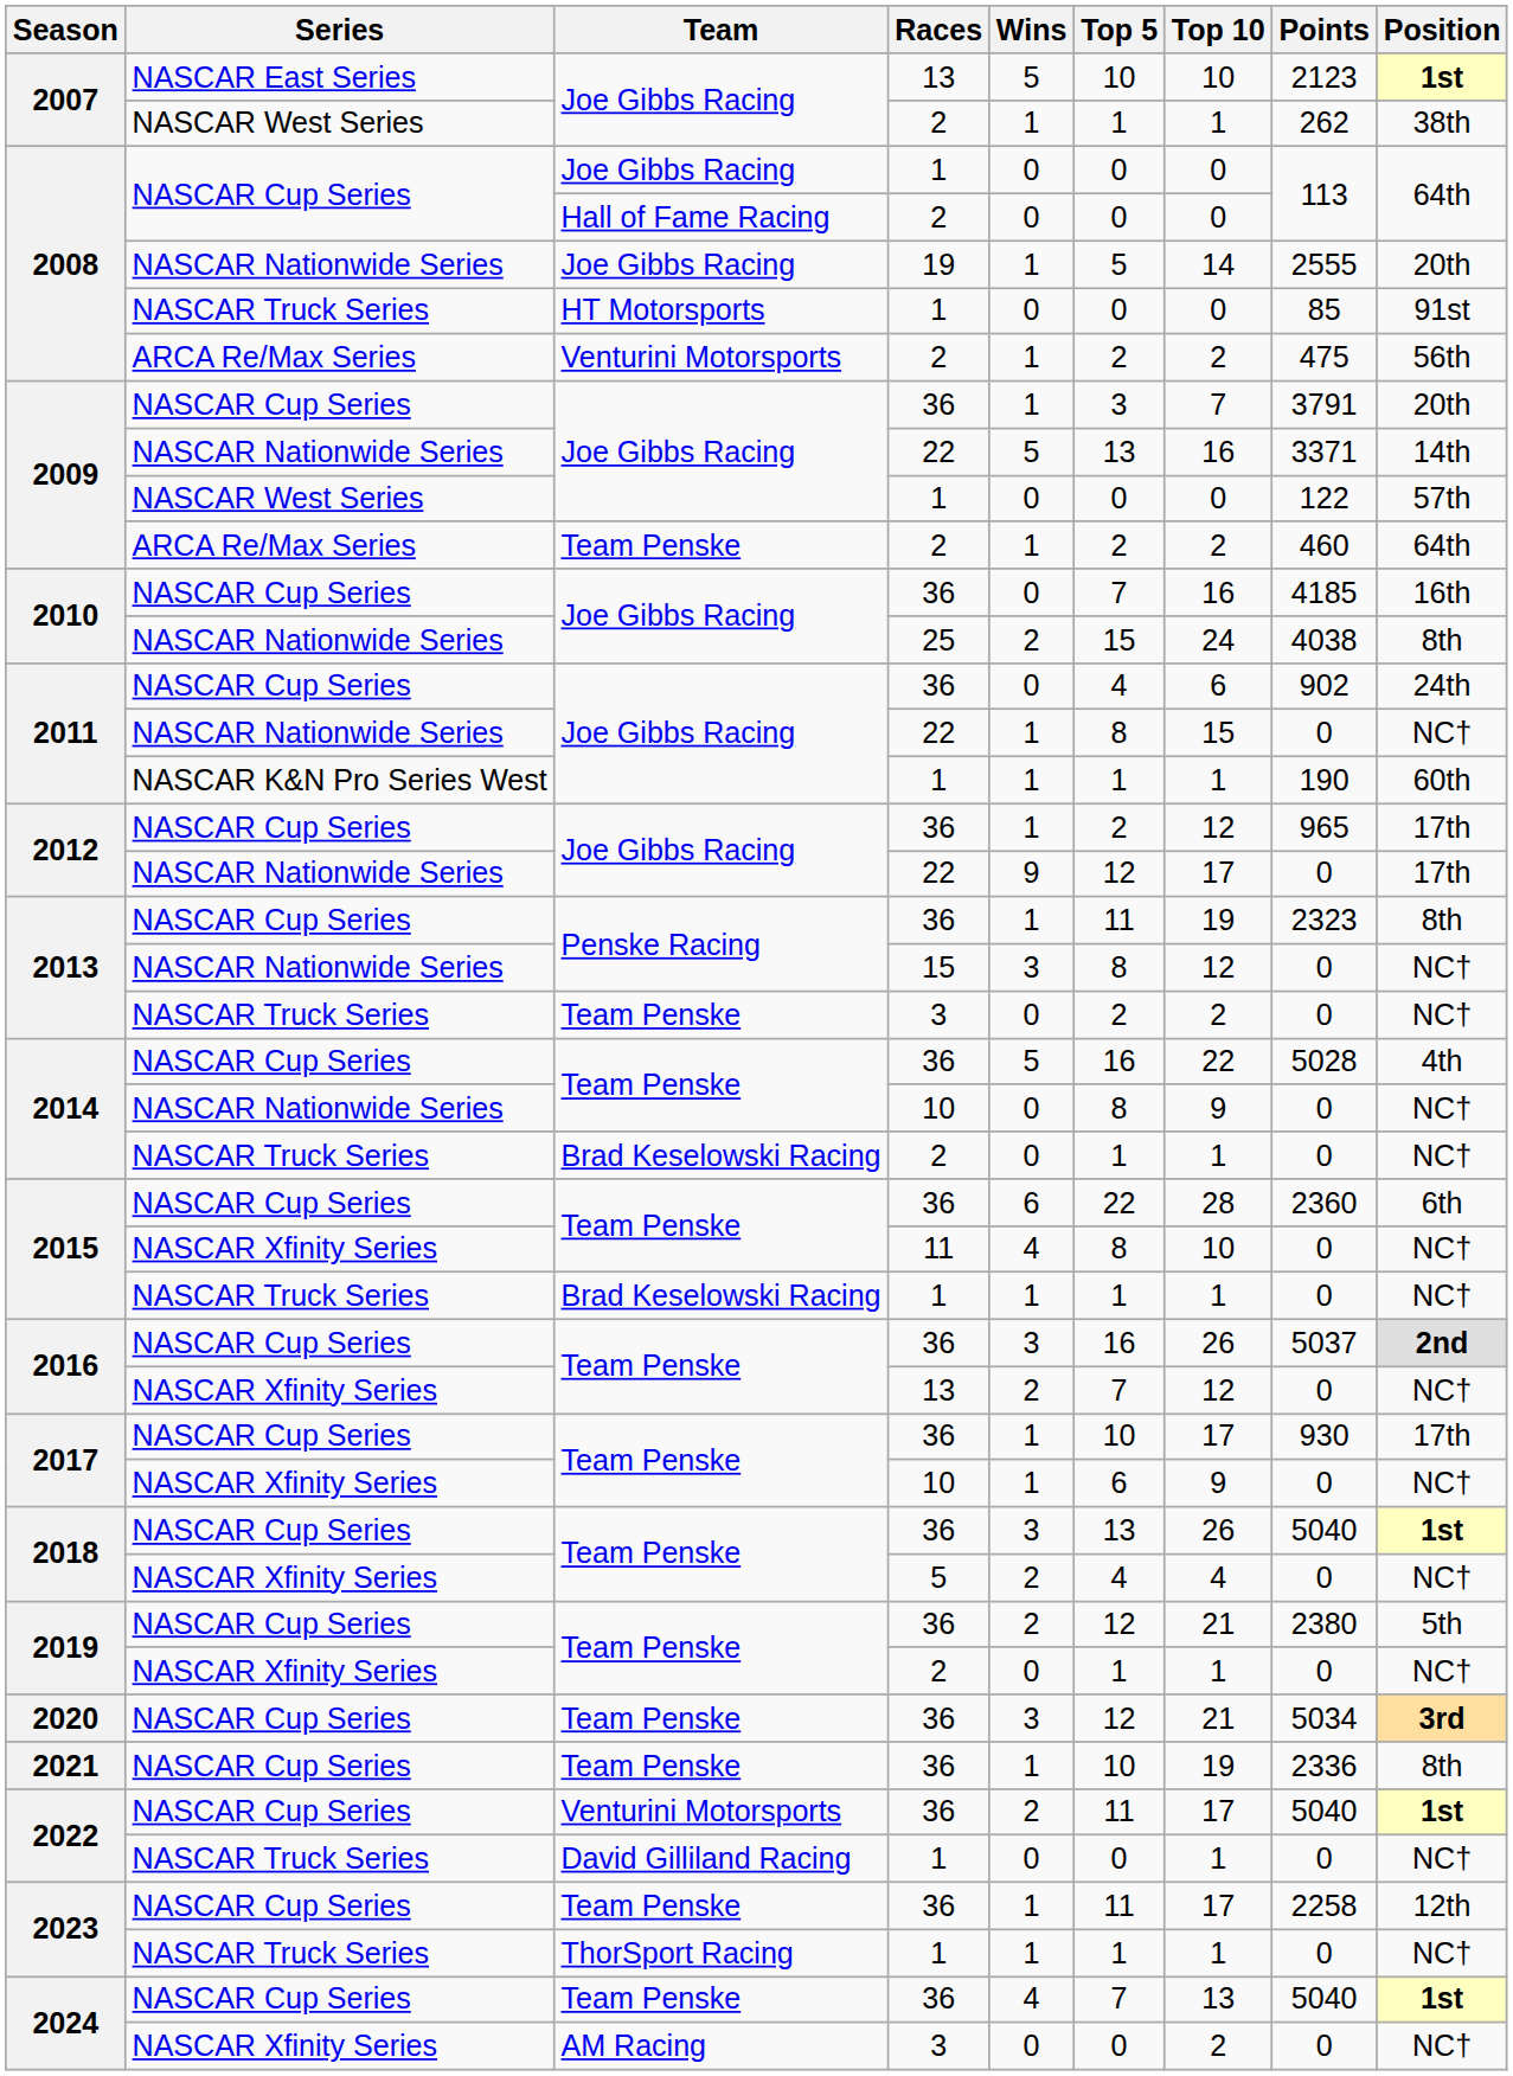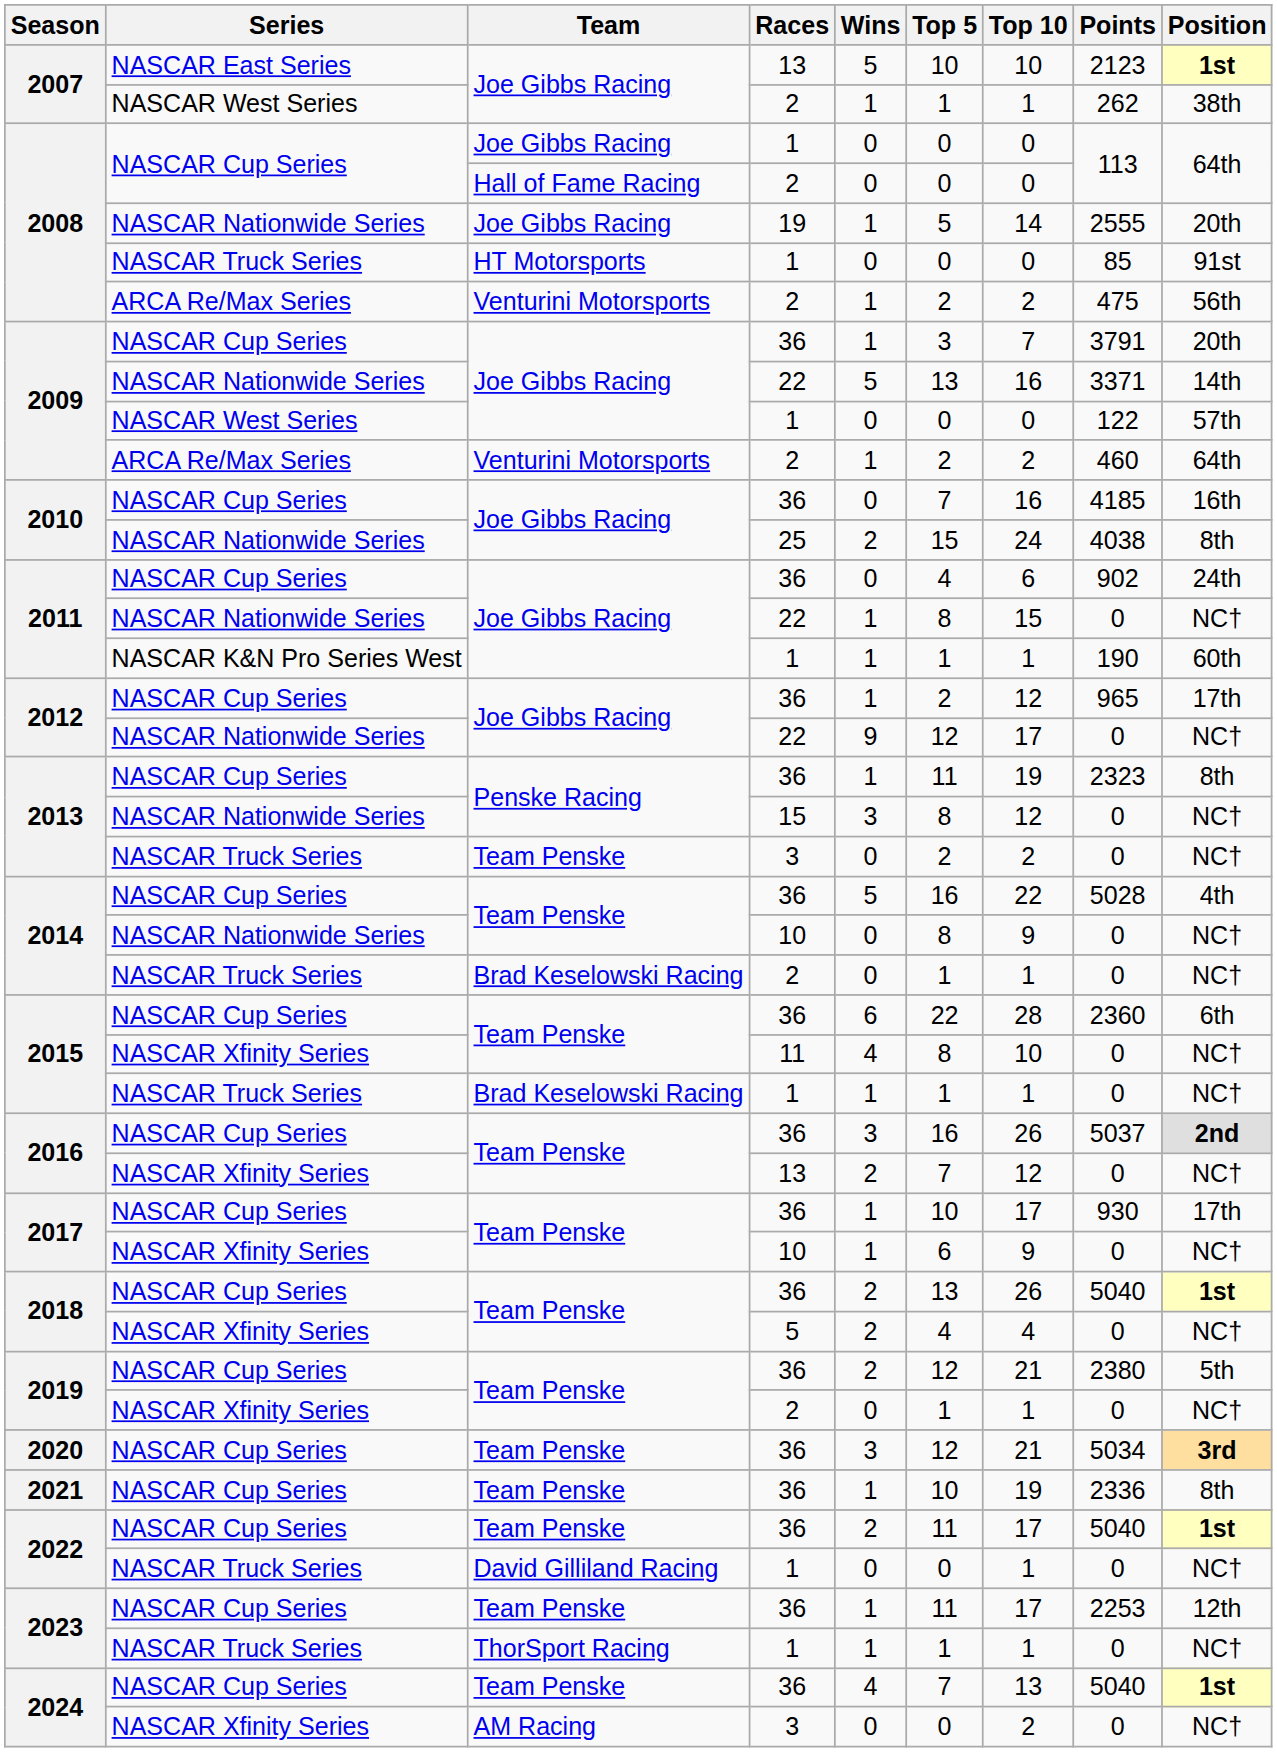 <table class="wikitable" style="font-size: 90%; text-align:center">
 <tr>
 <th>Season</th>
 <th>Series</th>
 <th>Team</th>
 <th>Races</th>
 <th>Wins</th>
 <th>Top 5</th>
 <th>Top 10</th>
 <th>Points</th>
 <th>Position</th>
 </tr>
 <tr>
 <th rowspan=2>2007</th>
 <td align=left><a href='#'>NASCAR East Series</a></td>
 <td rowspan=2 align=left><a href='#'>Joe Gibbs Racing</a></td>
 <td>13</td>
 <td>5</td>
 <td>10</td>
 <td>10</td>
 <td>2123</td>
 <td style="background:#FFFFBF;"><strong>1st</strong></td>
 </tr>
 <tr>
 <td align=left>NASCAR West Series</td>
 <td>2</td>
 <td>1</td>
 <td>1</td>
 <td>1</td>
 <td>262</td>
 <td>38th</td>
 </tr>
 <tr>
 <th rowspan=5>2008</th>
 <td rowspan=2 align=left><a href='#'>NASCAR Cup Series</a></td>
 <td align=left><a href='#'>Joe Gibbs Racing</a></td>
 <td>1</td>
 <td>0</td>
 <td>0</td>
 <td>0</td>
 <td rowspan=2>113</td>
 <td rowspan=2>64th</td>
 </tr>
 <tr>
 <td align=left><a href='#'>Hall of Fame Racing</a></td>
 <td>2</td>
 <td>0</td>
 <td>0</td>
 <td>0</td>
 </tr>
 <tr>
 <td align=left><a href='#'>NASCAR Nationwide Series</a></td>
 <td align=left><a href='#'>Joe Gibbs Racing</a></td>
 <td>19</td>
 <td>1</td>
 <td>5</td>
 <td>14</td>
 <td>2555</td>
 <td>20th</td>
 </tr>
 <tr>
 <td align=left><a href='#'>NASCAR Truck Series</a></td>
 <td align=left><a href='#'>HT Motorsports</a></td>
 <td>1</td>
 <td>0</td>
 <td>0</td>
 <td>0</td>
 <td>85</td>
 <td>91st</td>
 </tr>
 <tr>
 <td align=left><a href='#'>ARCA Re/Max Series</a></td>
 <td align=left><a href='#'>Venturini Motorsports</a></td>
 <td>2</td>
 <td>1</td>
 <td>2</td>
 <td>2</td>
 <td>475</td>
 <td>56th</td>
 </tr>
 <tr>
 <th rowspan=4>2009</th>
 <td align=left><a href='#'>NASCAR Cup Series</a></td>
 <td rowspan=3 align=left><a href='#'>Joe Gibbs Racing</a></td>
 <td>36</td>
 <td>1</td>
 <td>3</td>
 <td>7</td>
 <td>3791</td>
 <td>20th</td>
 </tr>
 <tr>
 <td align=left><a href='#'>NASCAR Nationwide Series</a></td>
 <td>22</td>
 <td>5</td>
 <td>13</td>
 <td>16</td>
 <td>3371</td>
 <td>14th</td>
 </tr>
 <tr>
 <td align=left><a href='#'>NASCAR West Series</a></td>
 <td>1</td>
 <td>0</td>
 <td>0</td>
 <td>0</td>
 <td>122</td>
 <td>57th</td>
 </tr>
 <tr>
 <td align=left><a href='#'>ARCA Re/Max Series</a></td>
-<td align=left><a href='#'>Team Penske</a></td>
+<td align=left><a href='#'>Venturini Motorsports</a></td>
 <td>2</td>
 <td>1</td>
 <td>2</td>
 <td>2</td>
 <td>460</td>
 <td>64th</td>
 </tr>
 <tr>
 <th rowspan=2>2010</th>
 <td align=left><a href='#'>NASCAR Cup Series</a></td>
 <td rowspan=2 align=left><a href='#'>Joe Gibbs Racing</a></td>
 <td>36</td>
 <td>0</td>
 <td>7</td>
 <td>16</td>
 <td>4185</td>
 <td>16th</td>
 </tr>
 <tr>
 <td align=left><a href='#'>NASCAR Nationwide Series</a></td>
 <td>25</td>
 <td>2</td>
 <td>15</td>
 <td>24</td>
 <td>4038</td>
 <td>8th</td>
 </tr>
 <tr>
 <th rowspan=3>2011</th>
 <td align=left><a href='#'>NASCAR Cup Series</a></td>
 <td rowspan=3 align=left><a href='#'>Joe Gibbs Racing</a></td>
 <td>36</td>
 <td>0</td>
 <td>4</td>
 <td>6</td>
 <td>902</td>
 <td>24th</td>
 </tr>
 <tr>
 <td align=left><a href='#'>NASCAR Nationwide Series</a></td>
 <td>22</td>
 <td>1</td>
 <td>8</td>
 <td>15</td>
 <td>0</td>
 <td>NC†</td>
 </tr>
 <tr>
 <td align=left>NASCAR K&N Pro Series West</td>
 <td>1</td>
 <td>1</td>
 <td>1</td>
 <td>1</td>
 <td>190</td>
 <td>60th</td>
 </tr>
 <tr>
 <th rowspan=2>2012</th>
 <td align=left><a href='#'>NASCAR Cup Series</a></td>
 <td rowspan=2 align=left><a href='#'>Joe Gibbs Racing</a></td>
 <td>36</td>
 <td>1</td>
 <td>2</td>
 <td>12</td>
 <td>965</td>
 <td>17th</td>
 </tr>
 <tr>
 <td align=left><a href='#'>NASCAR Nationwide Series</a></td>
 <td>22</td>
 <td>9</td>
 <td>12</td>
 <td>17</td>
 <td>0</td>
-<td>17th</td>
+<td>NC†</td>
 </tr>
 <tr>
 <th rowspan=3>2013</th>
 <td align=left><a href='#'>NASCAR Cup Series</a></td>
 <td rowspan=2 align=left><a href='#'>Penske Racing</a></td>
 <td>36</td>
 <td>1</td>
 <td>11</td>
 <td>19</td>
 <td>2323</td>
 <td>8th</td>
 </tr>
 <tr>
 <td align=left><a href='#'>NASCAR Nationwide Series</a></td>
 <td>15</td>
 <td>3</td>
 <td>8</td>
 <td>12</td>
 <td>0</td>
 <td>NC†</td>
 </tr>
 <tr>
 <td align=left><a href='#'>NASCAR Truck Series</a></td>
 <td align=left><a href='#'>Team Penske</a></td>
 <td>3</td>
 <td>0</td>
 <td>2</td>
 <td>2</td>
 <td>0</td>
 <td>NC†</td>
 </tr>
 <tr>
 <th rowspan=3>2014</th>
 <td align=left><a href='#'>NASCAR Cup Series</a></td>
 <td rowspan=2 align=left><a href='#'>Team Penske</a></td>
 <td>36</td>
 <td>5</td>
 <td>16</td>
 <td>22</td>
 <td>5028</td>
 <td>4th</td>
 </tr>
 <tr>
 <td align=left><a href='#'>NASCAR Nationwide Series</a></td>
 <td>10</td>
 <td>0</td>
 <td>8</td>
 <td>9</td>
 <td>0</td>
 <td>NC†</td>
 </tr>
 <tr>
 <td align=left><a href='#'>NASCAR Truck Series</a></td>
 <td align=left><a href='#'>Brad Keselowski Racing</a></td>
 <td>2</td>
 <td>0</td>
 <td>1</td>
 <td>1</td>
 <td>0</td>
 <td>NC†</td>
 </tr>
 <tr>
 <th rowspan=3>2015</th>
 <td align=left><a href='#'>NASCAR Cup Series</a></td>
 <td rowspan=2 align=left><a href='#'>Team Penske</a></td>
 <td>36</td>
 <td>6</td>
 <td>22</td>
 <td>28</td>
 <td>2360</td>
 <td>6th</td>
 </tr>
 <tr>
 <td align=left><a href='#'>NASCAR Xfinity Series</a></td>
 <td>11</td>
 <td>4</td>
 <td>8</td>
 <td>10</td>
 <td>0</td>
 <td>NC†</td>
 </tr>
 <tr>
 <td align=left><a href='#'>NASCAR Truck Series</a></td>
 <td align=left><a href='#'>Brad Keselowski Racing</a></td>
 <td>1</td>
 <td>1</td>
 <td>1</td>
 <td>1</td>
 <td>0</td>
 <td>NC†</td>
 </tr>
 <tr>
 <th rowspan=2>2016</th>
 <td align=left><a href='#'>NASCAR Cup Series</a></td>
 <td rowspan=2 align=left><a href='#'>Team Penske</a></td>
 <td>36</td>
 <td>3</td>
 <td>16</td>
 <td>26</td>
 <td>5037</td>
 <td style="background:#DFDFDF;"><strong>2nd</strong></td>
 </tr>
 <tr>
 <td align=left><a href='#'>NASCAR Xfinity Series</a></td>
 <td>13</td>
 <td>2</td>
 <td>7</td>
 <td>12</td>
 <td>0</td>
 <td>NC†</td>
 </tr>
 <tr>
 <th rowspan=2>2017</th>
 <td align=left><a href='#'>NASCAR Cup Series</a></td>
 <td rowspan=2 align=left><a href='#'>Team Penske</a></td>
 <td>36</td>
 <td>1</td>
 <td>10</td>
 <td>17</td>
 <td>930</td>
 <td>17th</td>
 </tr>
 <tr>
 <td align=left><a href='#'>NASCAR Xfinity Series</a></td>
 <td>10</td>
 <td>1</td>
 <td>6</td>
 <td>9</td>
 <td>0</td>
 <td>NC†</td>
 </tr>
 <tr>
 <th rowspan=2>2018</th>
 <td align=left><a href='#'>NASCAR Cup Series</a></td>
 <td rowspan=2 align=left><a href='#'>Team Penske</a></td>
 <td>36</td>
-<td>3</td>
+<td>2</td>
 <td>13</td>
 <td>26</td>
 <td>5040</td>
 <td style="background:#FFFFBF;"><strong>1st</strong></td>
 </tr>
 <tr>
 <td align=left><a href='#'>NASCAR Xfinity Series</a></td>
 <td>5</td>
 <td>2</td>
 <td>4</td>
 <td>4</td>
 <td>0</td>
 <td>NC†</td>
 </tr>
 <tr>
 <th rowspan=2>2019</th>
 <td align=left><a href='#'>NASCAR Cup Series</a></td>
 <td rowspan=2 align=left><a href='#'>Team Penske</a></td>
 <td>36</td>
 <td>2</td>
 <td>12</td>
 <td>21</td>
 <td>2380</td>
 <td>5th</td>
 </tr>
 <tr>
 <td align=left><a href='#'>NASCAR Xfinity Series</a></td>
 <td>2</td>
 <td>0</td>
 <td>1</td>
 <td>1</td>
 <td>0</td>
 <td>NC†</td>
 </tr>
 <tr>
 <th>2020</th>
 <td align=left><a href='#'>NASCAR Cup Series</a></td>
 <td align=left><a href='#'>Team Penske</a></td>
 <td>36</td>
 <td>3</td>
 <td>12</td>
 <td>21</td>
 <td>5034</td>
 <td style="background:#FFDF9F;"><strong>3rd</strong></td>
 </tr>
 <tr>
 <th>2021</th>
 <td align=left><a href='#'>NASCAR Cup Series</a></td>
 <td align=left><a href='#'>Team Penske</a></td>
 <td>36</td>
 <td>1</td>
 <td>10</td>
 <td>19</td>
 <td>2336</td>
 <td>8th</td>
 </tr>
 <tr>
 <th rowspan=2>2022</th>
 <td align=left><a href='#'>NASCAR Cup Series</a></td>
-<td align=left><a href='#'>Venturini Motorsports</a></td>
+<td align=left><a href='#'>Team Penske</a></td>
 <td>36</td>
 <td>2</td>
 <td>11</td>
 <td>17</td>
 <td>5040</td>
 <td style="background:#FFFFBF;"><strong>1st</strong></td>
 </tr>
 <tr>
 <td align=left><a href='#'>NASCAR Truck Series</a></td>
 <td align=left><a href='#'>David Gilliland Racing</a></td>
 <td>1</td>
 <td>0</td>
 <td>0</td>
 <td>1</td>
 <td>0</td>
 <td>NC†</td>
 </tr>
 <tr>
 <th rowspan=2>2023</th>
 <td align=left><a href='#'>NASCAR Cup Series</a></td>
 <td align=left><a href='#'>Team Penske</a></td>
 <td>36</td>
 <td>1</td>
 <td>11</td>
 <td>17</td>
-<td>2258</td>
+<td>2253</td>
 <td>12th</td>
 </tr>
 <tr>
 <td align=left><a href='#'>NASCAR Truck Series</a></td>
 <td align=left><a href='#'>ThorSport Racing</a></td>
 <td>1</td>
 <td>1</td>
 <td>1</td>
 <td>1</td>
 <td>0</td>
 <td>NC†</td>
 </tr>
 <tr>
 <th rowspan=2>2024</th>
 <td align=left><a href='#'>NASCAR Cup Series</a></td>
 <td align=left><a href='#'>Team Penske</a></td>
 <td>36</td>
 <td>4</td>
 <td>7</td>
 <td>13</td>
 <td>5040</td>
 <td style="background:#FFFFBF;"><strong>1st</strong></td>
 </tr>
 <tr>
 <td align=left><a href='#'>NASCAR Xfinity Series</a></td>
 <td align=left><a href='#'>AM Racing</a></td>
 <td>3</td>
 <td>0</td>
 <td>0</td>
 <td>2</td>
 <td>0</td>
 <td>NC†</td>
 </tr>
 </table>
